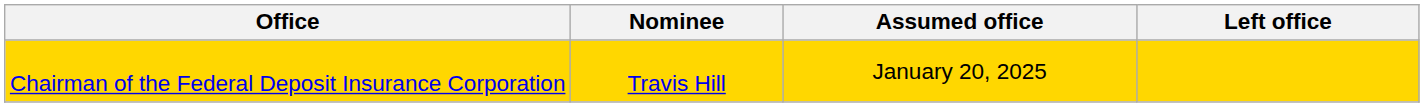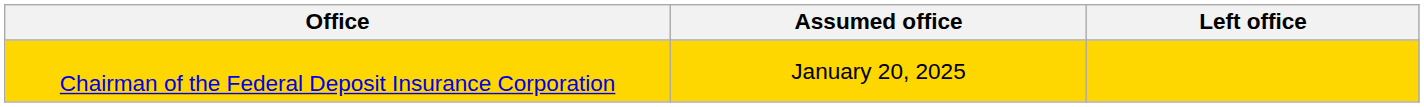 <table class="wikitable sortable" style="text-align:center">
 <tr>
 <th style="width:40%;">Office</th>
-<th style="width:15%;">Nominee</th>
 <th style="width:25%;" data-sort- type="date">Assumed office</th>
 <th style="width:20%;" data-sort- type="date">Left office</th>
 </tr>
 <tr style="background:gold">
 <td><br><a href='#'>Chairman of the Federal Deposit Insurance Corporation</a></td>
-<td><br><a href='#'>Travis Hill</a></td>
 <td>January 20, 2025</td>
 <td></td>
 </tr>
 </table>
